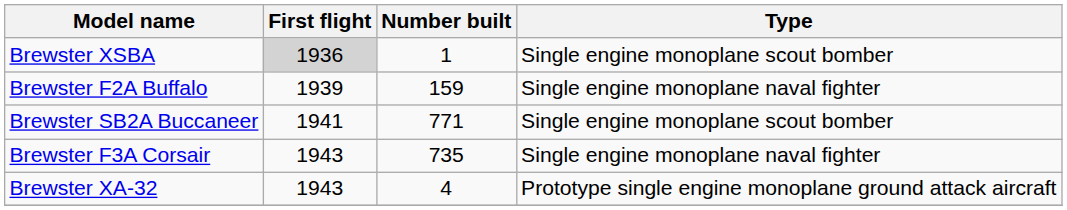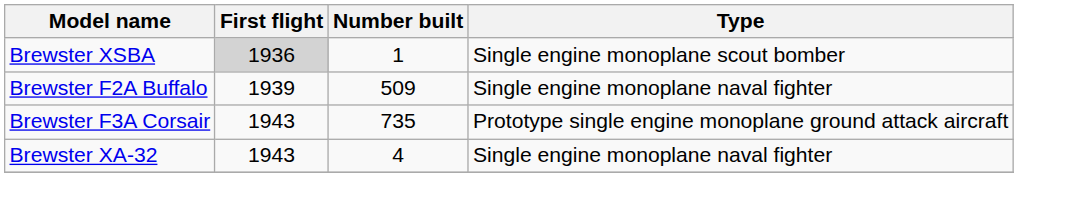 <table class="wikitable sortable">
 <tr>
 <th>Model name</th>
 <th>First flight</th>
 <th>Number built</th>
 <th>Type</th>
 </tr>
 <tr>
 <td align=left><a href='#'>Brewster XSBA</a></td>
 <td align=center style="background: lightgrey;">1936</td>
 <td align=center>1</td>
 <td align=left>Single engine monoplane scout bomber</td>
 </tr>
 <tr>
 <td align=left><a href='#'>Brewster F2A Buffalo</a></td>
 <td align=center>1939</td>
-<td align=center>159</td>
+<td align=center>509</td>
 <td align=left>Single engine monoplane naval fighter</td>
-</tr>
-<tr>
-<td align=left><a href='#'>Brewster SB2A Buccaneer</a></td>
-<td align=center>1941</td>
-<td align=center>771</td>
-<td align=left>Single engine monoplane scout bomber</td>
 </tr>
 <tr>
 <td align=left><a href='#'>Brewster F3A Corsair</a></td>
 <td align=center>1943</td>
 <td align=center>735</td>
-<td align=left>Single engine monoplane naval fighter</td>
+<td align=left>Prototype single engine monoplane ground attack aircraft</td>
 </tr>
 <tr>
 <td align=left><a href='#'>Brewster XA-32</a></td>
 <td align=center>1943</td>
 <td align=center>4</td>
-<td align=left>Prototype single engine monoplane ground attack aircraft</td>
+<td align=left>Single engine monoplane naval fighter</td>
 </tr>
 <tr>
 </tr>
 </table>
